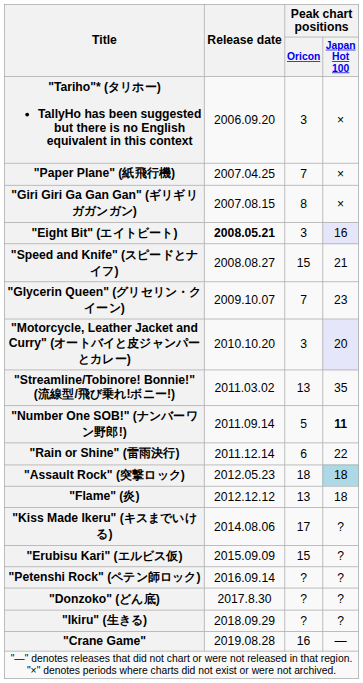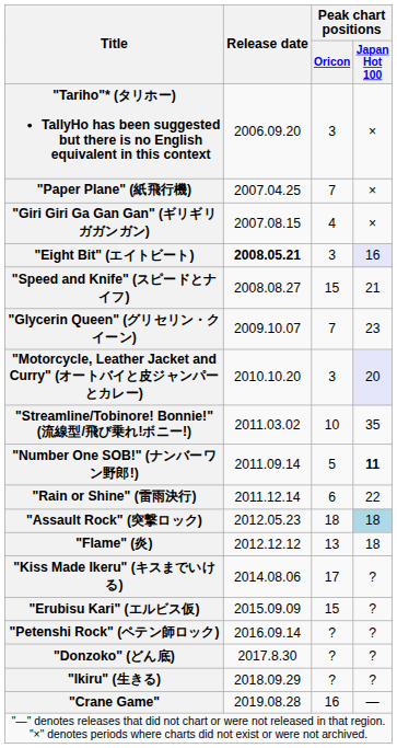 <table class="wikitable plainrowheaders" style="text-align:center;">
 <tr>
 <th scope="col" rowspan="2" style="width:16em;">Title</th>
 <th scope="col" rowspan="2">Release date</th>
 <th scope="col" colspan="2">Peak chart positions</th>
 </tr>
 <tr>
 <th style="width:3em;font-size:85%"><a href='#'>Oricon</a></th>
 <th style="width:3em;font-size:85%"><a href='#'>Japan Hot 100</a></th>
 </tr>
 <tr>
 <th scope="row">"Tariho"* (タリホー)<br><ul><li>TallyHo has been suggested but there is no English equivalent in this context</li></ul></th>
 <td>2006.09.20</td>
 <td>3</td>
 <td>×</td>
 </tr>
 <tr>
 <th scope="row">"Paper Plane" (紙飛行機)</th>
 <td>2007.04.25</td>
 <td>7</td>
 <td>×</td>
 </tr>
 <tr>
 <th scope="row">"Giri Giri Ga Gan Gan" (ギリギリガガンガン)</th>
 <td>2007.08.15</td>
-<td>8</td>
+<td>4</td>
 <td>×</td>
 </tr>
 <tr>
 <th scope="row">"Eight Bit" (エイトビート)</th>
 <td><strong>2008.05.21</strong></td>
 <td>3</td>
 <td style="background: lavender;">16</td>
 </tr>
 <tr>
 <th scope="row">"Speed and Knife" (スピードとナイフ)</th>
 <td>2008.08.27</td>
 <td>15</td>
 <td>21</td>
 </tr>
 <tr>
 <th scope="row">"Glycerin Queen" (グリセリン・クイーン)</th>
 <td>2009.10.07</td>
 <td>7</td>
 <td>23</td>
 </tr>
 <tr>
 <th scope="row">"Motorcycle, Leather Jacket and Curry" (オートバイと皮ジャンパーとカレー)</th>
 <td>2010.10.20</td>
 <td>3</td>
 <td style="background: lavender;">20</td>
 </tr>
 <tr>
 <th scope="row">"Streamline/Tobinore! Bonnie!" (流線型/飛び乗れ!ボニー!)</th>
 <td>2011.03.02</td>
-<td>13</td>
+<td>10</td>
 <td>35</td>
 </tr>
 <tr>
 <th scope="row">"Number One SOB!" (ナンバーワン野郎!)</th>
 <td>2011.09.14</td>
 <td>5</td>
 <td><strong>11</strong></td>
 </tr>
 <tr>
 <th scope="row">"Rain or Shine" (雷雨決行)</th>
 <td>2011.12.14</td>
 <td>6</td>
 <td>22</td>
 </tr>
 <tr>
 <th scope="row">"Assault Rock" (突撃ロック)</th>
 <td>2012.05.23</td>
 <td>18</td>
 <td style="background: lightblue;">18</td>
 </tr>
 <tr>
 <th scope="row">"Flame" (炎)</th>
 <td>2012.12.12</td>
 <td>13</td>
 <td>18</td>
 </tr>
 <tr>
 <th scope="row">"Kiss Made Ikeru" (キスまでいける)</th>
 <td>2014.08.06</td>
 <td>17</td>
 <td>?</td>
 </tr>
 <tr>
 <th scope="row">"Erubisu Kari" (エルビス仮)</th>
 <td>2015.09.09</td>
 <td>15</td>
 <td>?</td>
 </tr>
 <tr>
 <th scope="row">"Petenshi Rock" (ペテン師ロック)</th>
 <td>2016.09.14</td>
 <td>?</td>
 <td>?</td>
 </tr>
 <tr>
 <th scope="row">"Donzoko" (どん底)</th>
 <td>2017.8.30</td>
 <td>?</td>
 <td>?</td>
 </tr>
 <tr>
 <th scope="row">"Ikiru" (生きる)</th>
 <td>2018.09.29</td>
 <td>?</td>
 <td>?</td>
 </tr>
 <tr>
 <th scope="row">"Crane Game"</th>
 <td>2019.08.28</td>
 <td>16</td>
 <td>—</td>
 </tr>
 <tr>
 <td align="center" colspan="12" style="font-size:85%">"—" denotes releases that did not chart or were not released in that region.<br>"×" denotes periods where charts did not exist or were not archived.</td>
 </tr>
 </table>
